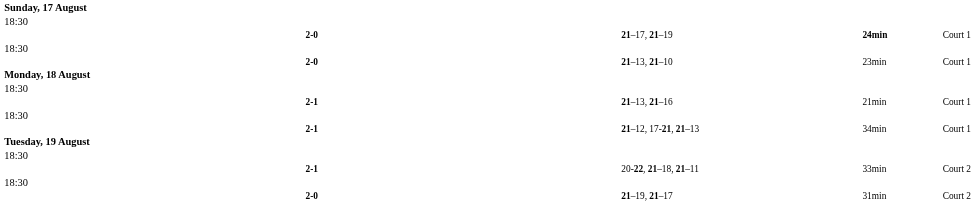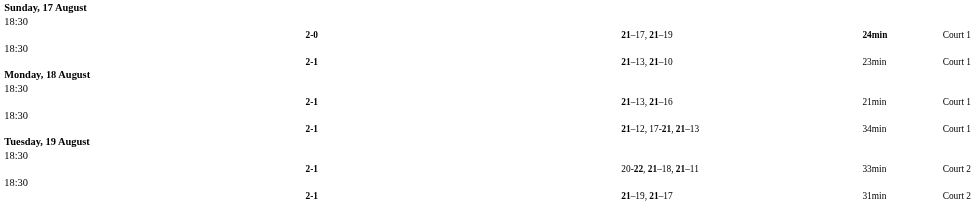 <table style="width:100%;" cellspacing="1">
 <tr>
 <th width=25%></th>
 <th width=10%></th>
 <th width=25%></th>
 </tr>
 <tr>
 <td><strong>Sunday, 17 August</strong></td>
 </tr>
 <tr>
 <td>18:30</td>
 </tr>
 <tr style=font-size:90%>
 <td align=right><strong><br></strong></td>
 <td align=center><strong> 2-0 </strong></td>
 <td><br></td>
 <td><strong>21</strong>–17, <strong>21</strong>–19</td>
 <td><strong>24min</strong></td>
 <td>Court 1</td>
 </tr>
 <tr>
 <td>18:30</td>
 </tr>
 <tr style=font-size:90%>
 <td align=right><strong><br></strong></td>
-<td align=center><strong> 2-0 </strong></td>
+<td align=center><strong> 2-1 </strong></td>
 <td><br></td>
 <td><strong>21</strong>–13, <strong>21</strong>–10</td>
 <td>23min</td>
 <td>Court 1</td>
 </tr>
 <tr>
 <td><strong>Monday, 18 August</strong></td>
 </tr>
 <tr>
 <td>18:30</td>
 </tr>
 <tr style=font-size:90%>
 <td align=right><strong><br></strong></td>
 <td align=center><strong> 2-1 </strong></td>
 <td><br></td>
 <td><strong>21</strong>–13, <strong>21</strong>–16</td>
 <td>21min</td>
 <td>Court 1</td>
 </tr>
 <tr>
 <td>18:30</td>
 </tr>
 <tr style=font-size:90%>
 <td align=right><strong><br></strong></td>
 <td align=center><strong> 2-1 </strong></td>
 <td><br></td>
 <td><strong>21</strong>–12, 17-<strong>21</strong>, <strong>21</strong>–13</td>
 <td>34min</td>
 <td>Court 1</td>
 </tr>
 <tr>
 <td><strong>Tuesday, 19 August</strong></td>
 </tr>
 <tr>
 <td>18:30</td>
 </tr>
 <tr style=font-size:90%>
 <td align=right><strong><br></strong></td>
 <td align=center><strong> 2-1 </strong></td>
 <td><br></td>
 <td>20-<strong>22</strong>, <strong>21</strong>–18, <strong>21</strong>–11</td>
 <td>33min</td>
 <td>Court 2</td>
 </tr>
 <tr>
 <td>18:30</td>
 </tr>
 <tr style=font-size:90%>
 <td align=right><strong><br></strong></td>
-<td align=center><strong> 2-0 </strong></td>
+<td align=center><strong> 2-1 </strong></td>
 <td><br></td>
 <td><strong>21</strong>–19, <strong>21</strong>–17</td>
 <td>31min</td>
 <td>Court 2</td>
 </tr>
 </table>
